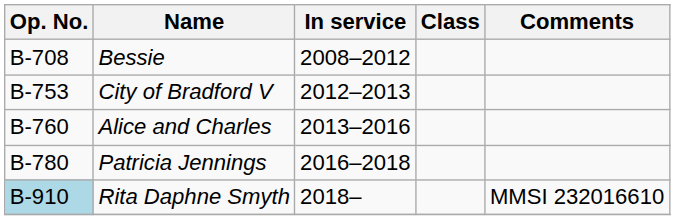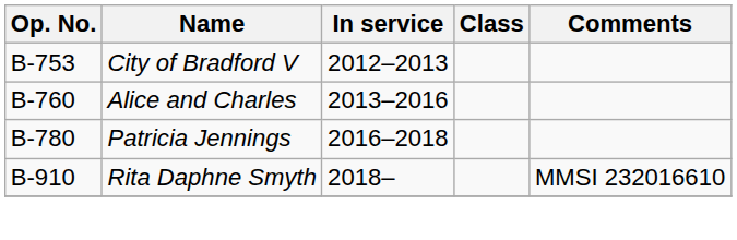 <table class="wikitable">
 <tr>
 <th>Op. No.</th>
 <th>Name</th>
 <th>In service</th>
 <th>Class</th>
 <th>Comments</th>
-</tr>
-<tr>
-<td>B-708</td>
-<td><em>Bessie</em></td>
-<td>2008–2012</td>
-<td></td>
-<td></td>
 </tr>
 <tr>
 <td>B-753</td>
 <td><em>City of Bradford V</em></td>
 <td>2012–2013</td>
 <td></td>
 <td></td>
 </tr>
 <tr>
 <td>B-760</td>
 <td><em>Alice and Charles</em></td>
 <td>2013–2016</td>
 <td></td>
 <td></td>
 </tr>
 <tr>
 <td>B-780</td>
 <td><em>Patricia Jennings</em></td>
 <td>2016–2018</td>
 <td></td>
 <td></td>
 </tr>
 <tr>
-<td style="background: lightblue;">B-910</td>
+<td>B-910</td>
 <td><em>Rita Daphne Smyth</em></td>
 <td>2018–</td>
 <td></td>
 <td>MMSI 232016610<br></td>
 </tr>
 <tr>
 </tr>
 </table>
